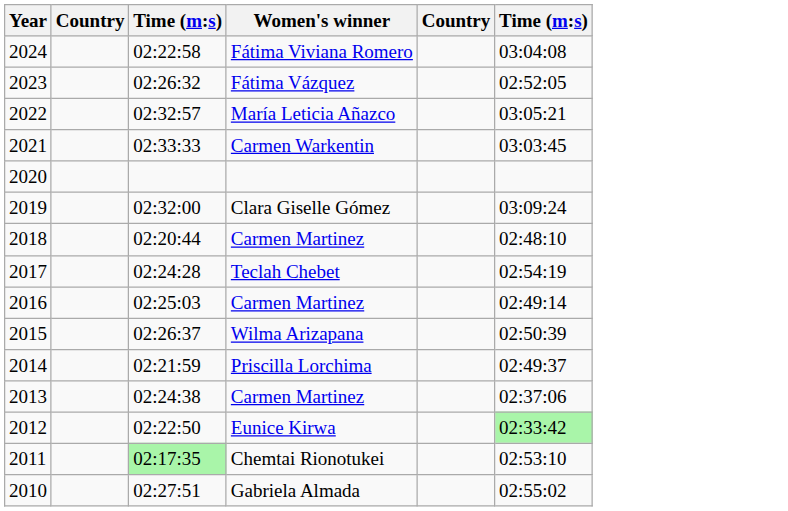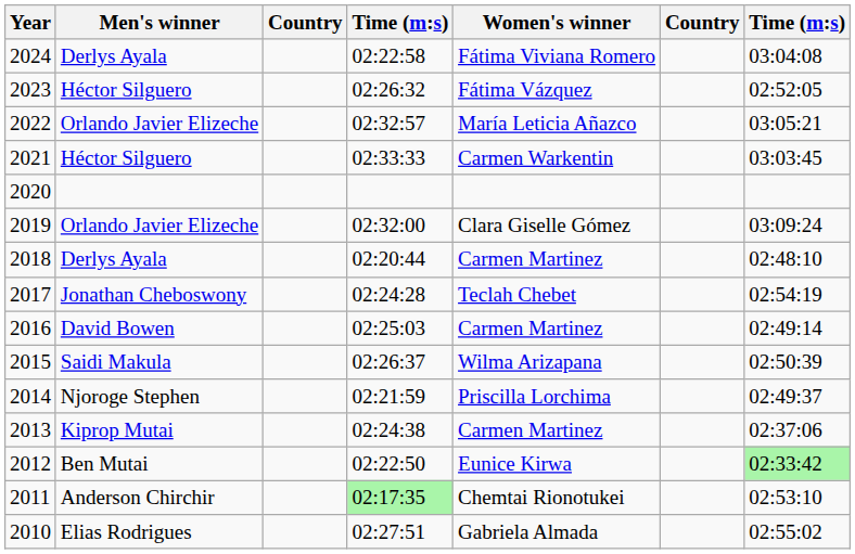 <table class="wikitable sortable" style="font-size:95%;">
 <tr>
 <th>Year</th>
+<th>Men's winner</th>
 <th>Country</th>
 <th>Time (<a href='#'>m</a>:<a href='#'>s</a>)</th>
 <th>Women's winner</th>
 <th>Country</th>
 <th>Time (<a href='#'>m</a>:<a href='#'>s</a>)</th>
 </tr>
 <tr>
 <td>2024</td>
+<td><a href='#'>Derlys Ayala</a></td>
 <td></td>
 <td>02:22:58</td>
 <td><a href='#'>Fátima Viviana Romero</a></td>
 <td></td>
 <td>03:04:08</td>
 </tr>
 <tr>
 <td>2023</td>
+<td><a href='#'>Héctor Silguero</a></td>
 <td></td>
 <td>02:26:32</td>
 <td><a href='#'>Fátima Vázquez</a></td>
 <td></td>
 <td>02:52:05</td>
 </tr>
 <tr>
 <td>2022</td>
+<td><a href='#'>Orlando Javier Elizeche</a></td>
 <td></td>
 <td>02:32:57</td>
 <td><a href='#'>María Leticia Añazco</a></td>
 <td></td>
 <td>03:05:21</td>
 </tr>
 <tr>
 <td>2021</td>
+<td><a href='#'>Héctor Silguero</a></td>
 <td></td>
 <td>02:33:33</td>
 <td><a href='#'>Carmen Warkentin</a></td>
 <td></td>
 <td>03:03:45</td>
 </tr>
 <tr>
 <td>2020</td>
 <td></td>
 <td></td>
 <td></td>
 <td></td>
 <td></td>
+<td></td>
 </tr>
 <tr>
 <td>2019</td>
+<td><a href='#'>Orlando Javier Elizeche</a></td>
 <td></td>
 <td>02:32:00</td>
 <td>Clara Giselle Gómez</td>
 <td></td>
 <td>03:09:24</td>
 </tr>
 <tr>
 <td>2018</td>
+<td><a href='#'>Derlys Ayala</a></td>
 <td></td>
 <td>02:20:44</td>
 <td><a href='#'>Carmen Martinez</a></td>
 <td></td>
 <td>02:48:10</td>
 </tr>
 <tr>
 <td>2017</td>
+<td><a href='#'>Jonathan Cheboswony</a></td>
 <td></td>
 <td>02:24:28</td>
 <td><a href='#'>Teclah Chebet</a></td>
 <td></td>
 <td>02:54:19</td>
 </tr>
 <tr>
 <td>2016</td>
+<td><a href='#'>David Bowen</a></td>
 <td></td>
 <td>02:25:03</td>
 <td><a href='#'>Carmen Martinez</a></td>
 <td></td>
 <td>02:49:14</td>
 </tr>
 <tr>
 <td>2015</td>
+<td><a href='#'>Saidi Makula</a></td>
 <td></td>
 <td>02:26:37</td>
 <td><a href='#'>Wilma Arizapana</a></td>
 <td></td>
 <td>02:50:39</td>
 </tr>
 <tr>
 <td>2014</td>
+<td>Njoroge Stephen</td>
 <td></td>
 <td>02:21:59</td>
 <td><a href='#'>Priscilla Lorchima</a></td>
 <td></td>
 <td>02:49:37</td>
 </tr>
 <tr>
 <td>2013</td>
+<td><a href='#'>Kiprop Mutai</a></td>
 <td></td>
 <td>02:24:38</td>
 <td><a href='#'>Carmen Martinez</a></td>
 <td></td>
 <td>02:37:06</td>
 </tr>
 <tr>
 <td>2012</td>
+<td>Ben Mutai</td>
 <td></td>
 <td>02:22:50</td>
 <td><a href='#'>Eunice Kirwa</a></td>
 <td></td>
 <td style="background:#a9f5a9;">02:33:42</td>
 </tr>
 <tr>
 <td>2011</td>
+<td>Anderson Chirchir</td>
 <td></td>
 <td style="background:#a9f5a9;">02:17:35</td>
 <td>Chemtai Rionotukei</td>
 <td></td>
 <td>02:53:10</td>
 </tr>
 <tr>
 <td>2010</td>
+<td>Elias Rodrigues</td>
 <td></td>
 <td>02:27:51</td>
 <td>Gabriela Almada</td>
 <td></td>
 <td>02:55:02</td>
 </tr>
 </table>
